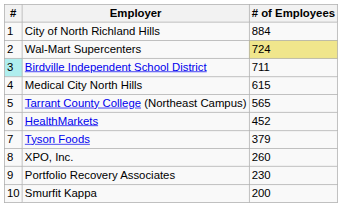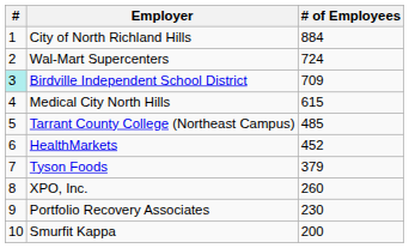 <table class="wikitable">
 <tr>
 <th>#</th>
 <th>Employer</th>
 <th># of Employees</th>
 </tr>
 <tr>
 <td>1</td>
 <td>City of North Richland Hills</td>
 <td>884</td>
 </tr>
 <tr>
 <td>2</td>
 <td>Wal-Mart Supercenters</td>
-<td style="background: khaki;">724</td>
+<td>724</td>
 </tr>
 <tr>
 <td style="background: paleturquoise;">3</td>
 <td><a href='#'>Birdville Independent School District</a></td>
-<td>711</td>
+<td>709</td>
 </tr>
 <tr>
 <td>4</td>
 <td>Medical City North Hills</td>
 <td>615</td>
 </tr>
 <tr>
 <td>5</td>
 <td><a href='#'>Tarrant County College</a> (Northeast Campus)</td>
-<td>565</td>
+<td>485</td>
 </tr>
 <tr>
 <td>6</td>
 <td><a href='#'>HealthMarkets</a></td>
 <td>452</td>
 </tr>
 <tr>
 <td>7</td>
 <td><a href='#'>Tyson Foods</a></td>
 <td>379</td>
 </tr>
 <tr>
 <td>8</td>
 <td>XPO, Inc.</td>
 <td>260</td>
 </tr>
 <tr>
 <td>9</td>
 <td>Portfolio Recovery Associates</td>
 <td>230</td>
 </tr>
 <tr>
 <td>10</td>
 <td>Smurfit Kappa</td>
 <td>200</td>
 </tr>
 </table>
